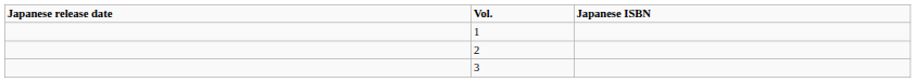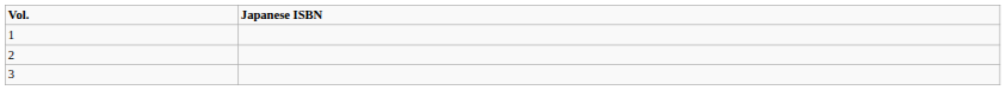 <table class="wikitable" width="100%">
 <tr>
-<td><strong>Japanese release date</strong></td>
 <td><strong>Vol.</strong></td>
 <td><strong>Japanese ISBN</strong></td>
 </tr>
 <tr>
-<td></td>
 <td>1</td>
 <td></td>
 </tr>
 <tr>
-<td></td>
 <td>2</td>
 <td></td>
 </tr>
 <tr>
-<td></td>
 <td>3</td>
 <td></td>
 </tr>
 </table>
